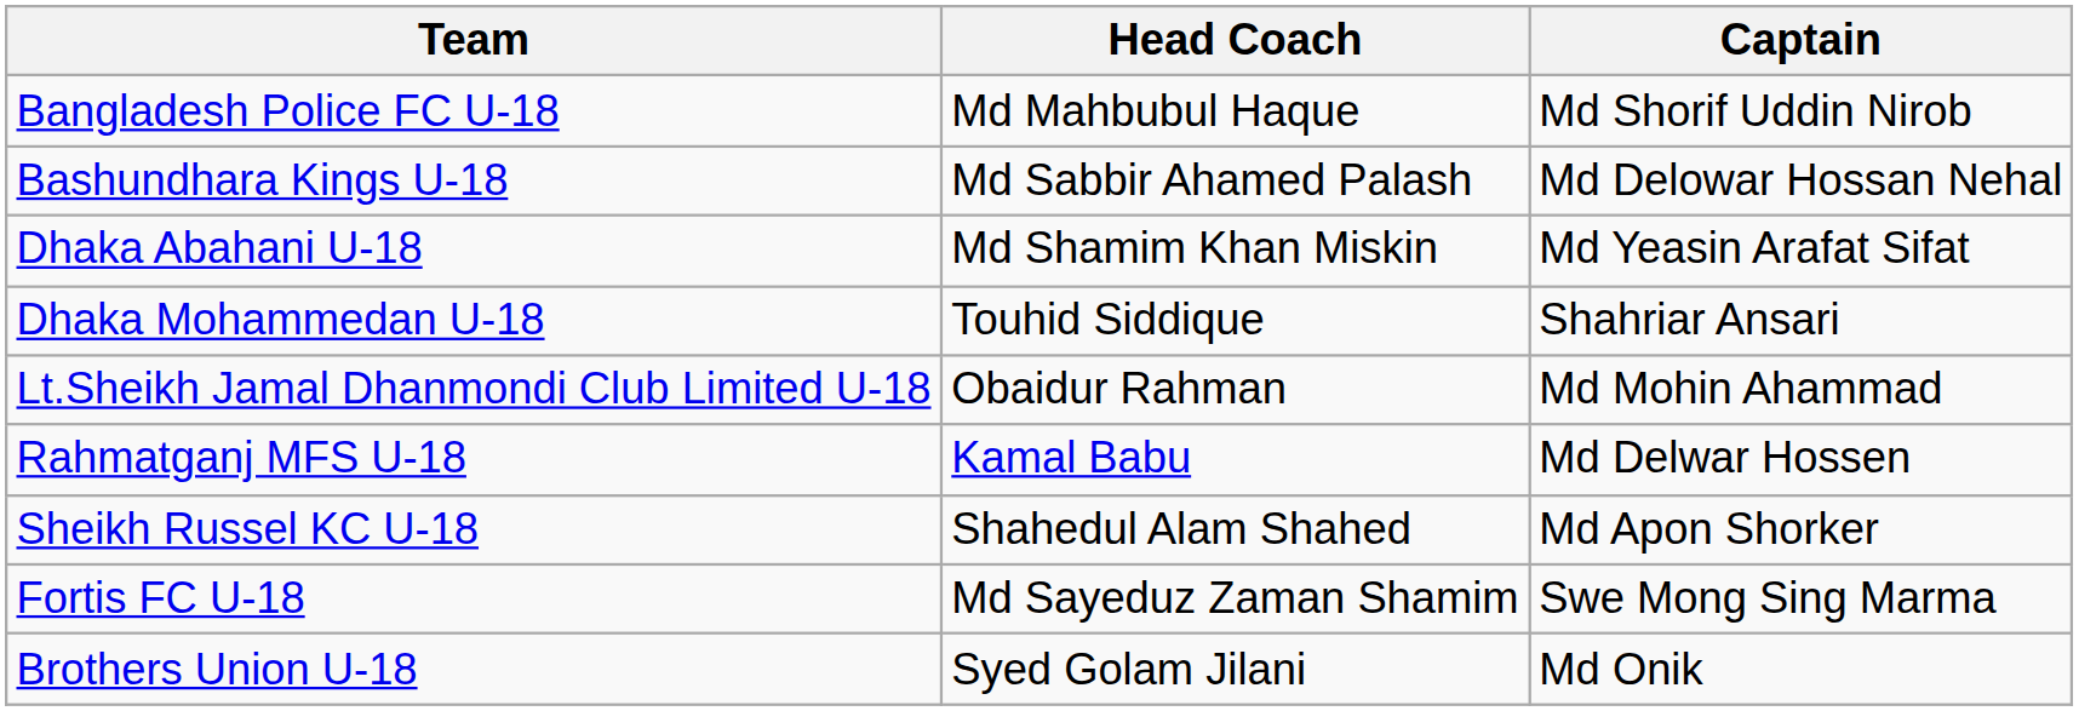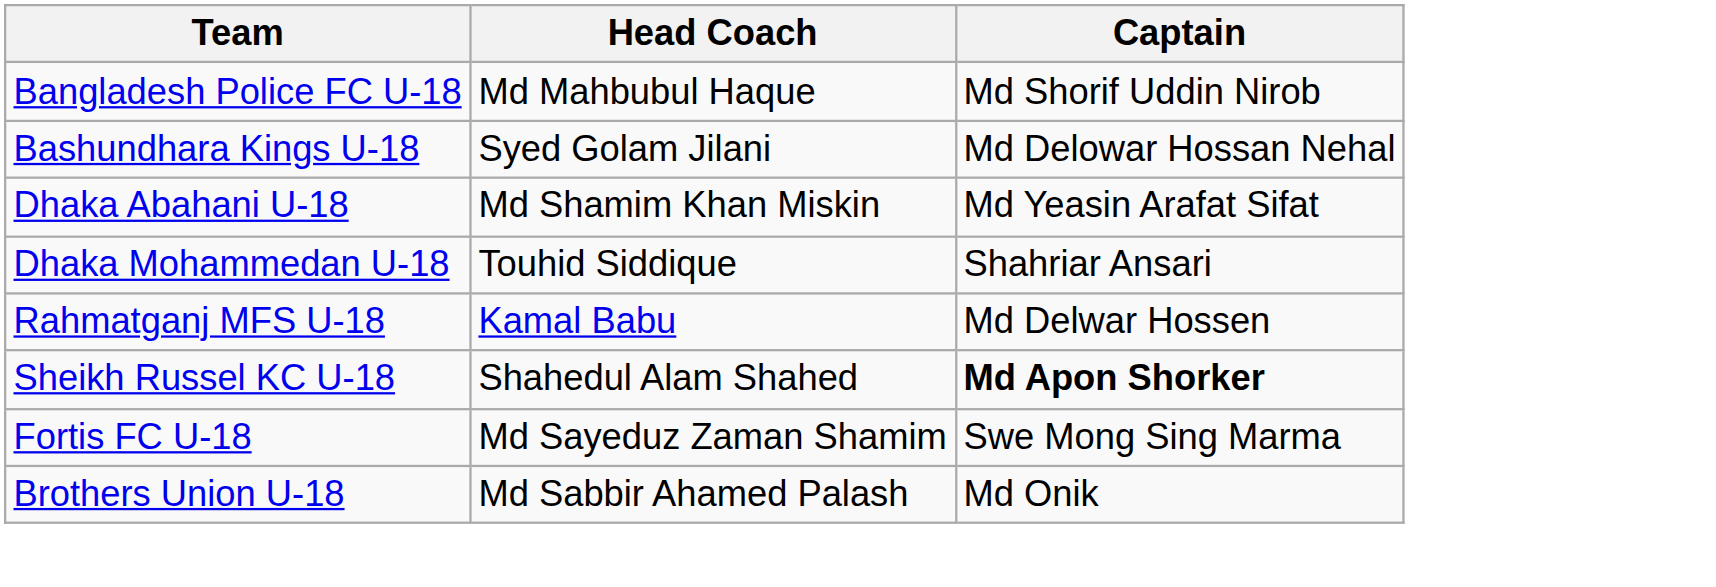 <table class="wikitable sortable">
 <tr>
 <th>Team</th>
 <th>Head Coach</th>
 <th>Captain</th>
 </tr>
 <tr>
 <td><a href='#'>Bangladesh Police FC U-18</a></td>
 <td> Md Mahbubul Haque</td>
 <td> Md Shorif Uddin Nirob</td>
 </tr>
 <tr>
 <td><a href='#'>Bashundhara Kings U-18</a></td>
-<td> Md Sabbir Ahamed Palash</td>
+<td> Syed Golam Jilani</td>
 <td> Md Delowar Hossan Nehal</td>
 </tr>
 <tr>
 <td><a href='#'>Dhaka Abahani U-18</a></td>
 <td> Md Shamim Khan Miskin</td>
 <td> Md Yeasin Arafat Sifat</td>
 </tr>
 <tr>
 <td><a href='#'>Dhaka Mohammedan U-18</a></td>
 <td> Touhid Siddique</td>
 <td> Shahriar Ansari</td>
 </tr>
 <tr>
-<td><a href='#'>Lt.Sheikh Jamal Dhanmondi Club Limited U-18</a></td>
-<td> Obaidur Rahman</td>
-<td> Md Mohin Ahammad</td>
-</tr>
-<tr>
 <td><a href='#'>Rahmatganj MFS U-18</a></td>
 <td> <a href='#'>Kamal Babu</a></td>
 <td> Md Delwar Hossen</td>
 </tr>
 <tr>
 <td><a href='#'>Sheikh Russel KC U-18</a></td>
 <td> Shahedul Alam Shahed</td>
-<td> Md Apon Shorker</td>
+<td><strong> Md Apon Shorker</strong></td>
 </tr>
 <tr>
 <td><a href='#'>Fortis FC U-18</a></td>
 <td> Md Sayeduz Zaman Shamim</td>
 <td> Swe Mong Sing Marma</td>
 </tr>
 <tr>
 <td><a href='#'>Brothers Union U-18</a></td>
-<td> Syed Golam Jilani</td>
+<td> Md Sabbir Ahamed Palash</td>
 <td> Md Onik</td>
 </tr>
 </table>
